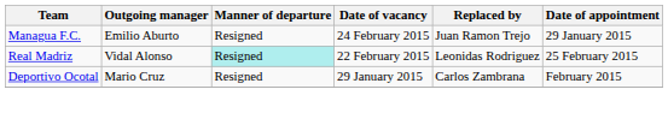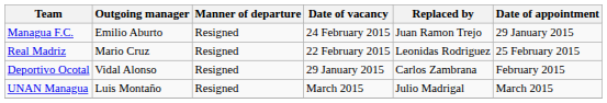 <table class="wikitable">
 <tr>
 <th>Team</th>
 <th>Outgoing manager</th>
 <th>Manner of departure</th>
 <th>Date of vacancy</th>
 <th>Replaced by</th>
 <th>Date of appointment</th>
 </tr>
 <tr>
 <td><a href='#'>Managua F.C.</a></td>
 <td> Emilio Aburto</td>
 <td>Resigned</td>
 <td>24 February 2015</td>
 <td> Juan Ramon Trejo</td>
 <td>29 January 2015</td>
 </tr>
 <tr>
 <td><a href='#'>Real Madriz</a></td>
-<td> Vidal Alonso</td>
-<td style="background: paleturquoise;">Resigned</td>
+<td> Mario Cruz</td>
+<td>Resigned</td>
 <td>22 February 2015</td>
 <td> Leonidas Rodriguez</td>
 <td>25 February 2015</td>
 </tr>
 <tr>
 <td><a href='#'>Deportivo Ocotal</a></td>
-<td> Mario Cruz</td>
+<td> Vidal Alonso</td>
 <td>Resigned</td>
 <td>29 January 2015</td>
 <td> Carlos Zambrana</td>
 <td>February 2015</td>
 </tr>
 <tr>
+<td><a href='#'>UNAN Managua</a></td>
+<td> Luis Montaño</td>
+<td>Resigned</td>
+<td>March 2015</td>
+<td> Julio Madrigal</td>
+<td>March 2015</td>
+</tr>
+<tr>
 </tr>
 </table>
